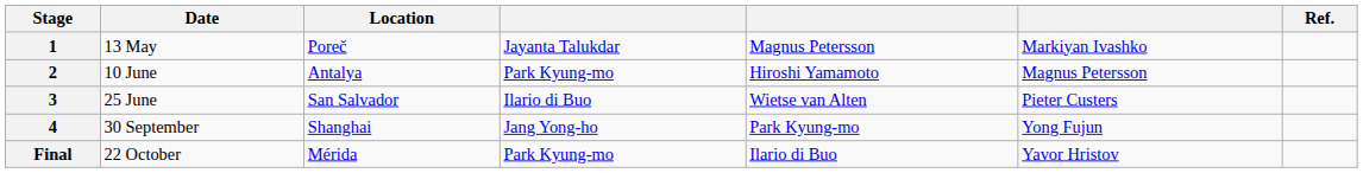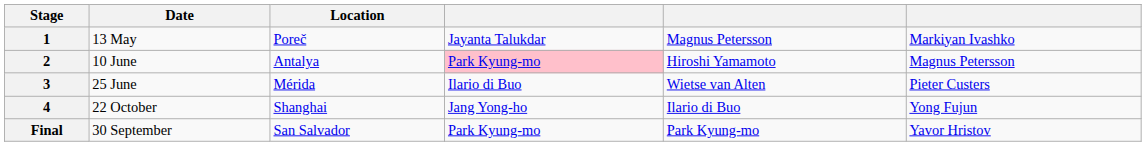 <table class="wikitable" style="width:100%">
 <tr>
 <th>Stage</th>
 <th>Date</th>
 <th>Location</th>
 <th></th>
 <th></th>
 <th></th>
-<th>Ref.</th>
 </tr>
 <tr>
 <th>1</th>
 <td>13 May</td>
 <td> <a href='#'>Poreč</a></td>
 <td> <a href='#'>Jayanta Talukdar</a></td>
 <td> <a href='#'>Magnus Petersson</a></td>
 <td> <a href='#'>Markiyan Ivashko</a></td>
-<td></td>
 </tr>
 <tr>
 <th>2</th>
 <td>10 June</td>
 <td> <a href='#'>Antalya</a></td>
-<td> <a href='#'>Park Kyung-mo</a></td>
+<td style="background: pink;"> <a href='#'>Park Kyung-mo</a></td>
 <td> <a href='#'>Hiroshi Yamamoto</a></td>
 <td> <a href='#'>Magnus Petersson</a></td>
-<td></td>
 </tr>
 <tr>
 <th>3</th>
 <td>25 June</td>
-<td> <a href='#'>San Salvador</a></td>
+<td> <a href='#'>Mérida</a></td>
 <td> <a href='#'>Ilario di Buo</a></td>
 <td> <a href='#'>Wietse van Alten</a></td>
 <td> <a href='#'>Pieter Custers</a></td>
-<td></td>
 </tr>
 <tr>
 <th>4</th>
-<td>30 September</td>
+<td>22 October</td>
 <td> <a href='#'>Shanghai</a></td>
 <td> <a href='#'>Jang Yong-ho</a></td>
-<td> <a href='#'>Park Kyung-mo</a></td>
+<td> <a href='#'>Ilario di Buo</a></td>
 <td> <a href='#'>Yong Fujun</a></td>
-<td></td>
 </tr>
 <tr>
 <th>Final</th>
-<td>22 October</td>
-<td> <a href='#'>Mérida</a></td>
+<td>30 September</td>
+<td> <a href='#'>San Salvador</a></td>
 <td> <a href='#'>Park Kyung-mo</a></td>
-<td> <a href='#'>Ilario di Buo</a></td>
+<td> <a href='#'>Park Kyung-mo</a></td>
 <td> <a href='#'>Yavor Hristov</a></td>
-<td></td>
 </tr>
 </table>
